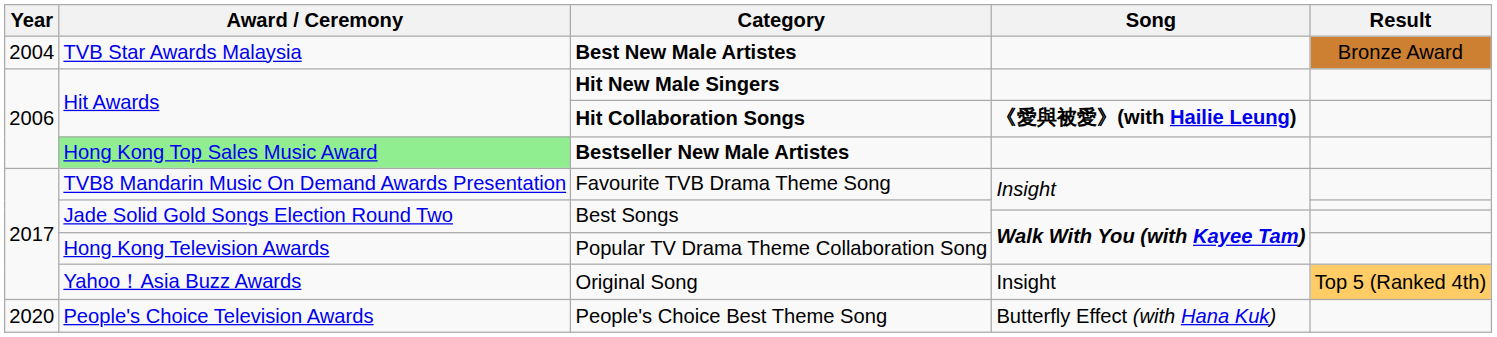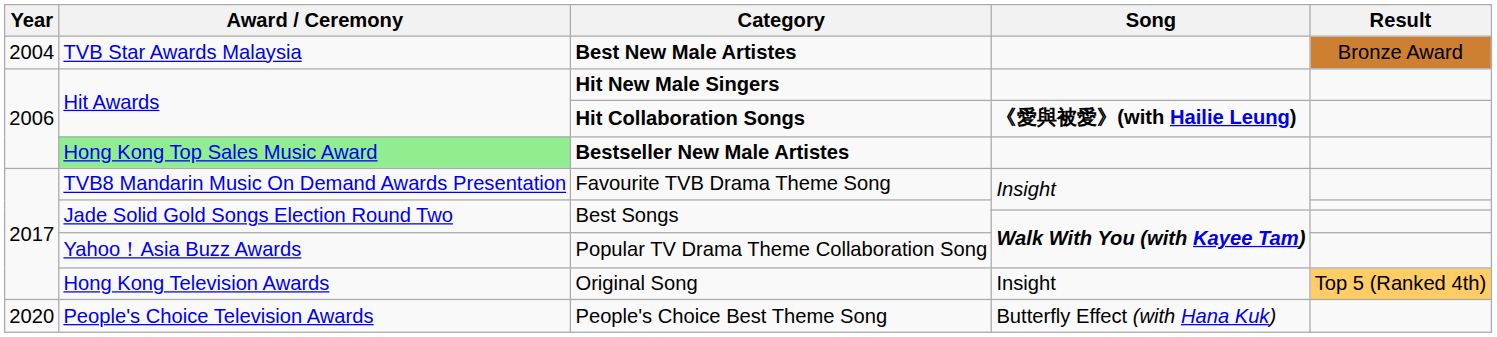 <table class="wikitable sortable">
 <tr>
 <th>Year</th>
 <th>Award / Ceremony</th>
 <th>Category</th>
 <th>Song</th>
 <th>Result</th>
 </tr>
 <tr>
 <td>2004</td>
 <td><a href='#'>TVB Star Awards Malaysia</a></td>
 <td><strong> Best New Male Artistes </strong></td>
 <td></td>
 <td style="text-align:center; background: #CD7F32;">Bronze Award</td>
 </tr>
 <tr>
 <td rowspan=3>2006</td>
 <td rowspan=2><a href='#'>Hit Awards</a></td>
 <td><strong> Hit New Male Singers </strong></td>
 <td></td>
 <td></td>
 </tr>
 <tr>
 <td><strong> Hit Collaboration Songs </strong></td>
 <td><strong>《愛與被愛》(with <a href='#'>Hailie Leung</a>) </strong></td>
 <td></td>
 </tr>
 <tr>
 <td style="background: lightgreen;"><a href='#'>Hong Kong Top Sales Music Award</a></td>
 <td><strong> Bestseller New Male Artistes </strong></td>
 <td></td>
 <td></td>
 </tr>
 <tr>
 <td rowspan=5>2017</td>
 <td><a href='#'>TVB8 Mandarin Music On Demand Awards Presentation</a></td>
 <td>Favourite TVB Drama Theme Song</td>
 <td rowspan=2><em>Insight</em></td>
 <td></td>
 </tr>
 <tr>
 <td rowspan=2><a href='#'>Jade Solid Gold Songs Election Round Two</a></td>
 <td rowspan=2>Best Songs</td>
 <td></td>
 </tr>
 <tr>
 <td rowspan=2><strong><em>Walk With You<em> (with <a href='#'>Kayee Tam</a>)<strong></td>
 <td></td>
 </tr>
 <tr>
-<td><a href='#'>Hong Kong Television Awards</a></td>
+<td><a href='#'>Yahoo！Asia Buzz Awards</a></td>
 <td></strong> Popular TV Drama Theme Collaboration Song <strong></td>
 <td></td>
 </tr>
 <tr>
-<td><a href='#'>Yahoo！Asia Buzz Awards</a></td>
+<td><a href='#'>Hong Kong Television Awards</a></td>
 <td>Original Song</td>
 <td></em>Insight<em></td>
 <td style="text-align:center; background: #ffcc66;">Top 5 (Ranked 4th)</td>
 </tr>
 <tr>
 <td>2020</td>
 <td><a href='#'>People's Choice Television Awards</a></td>
 <td>People's Choice Best Theme Song</td>
 <td></em>Butterfly Effect<em> (with <a href='#'>Hana Kuk</a>)</td>
 <td></td>
 </tr>
 </table>
